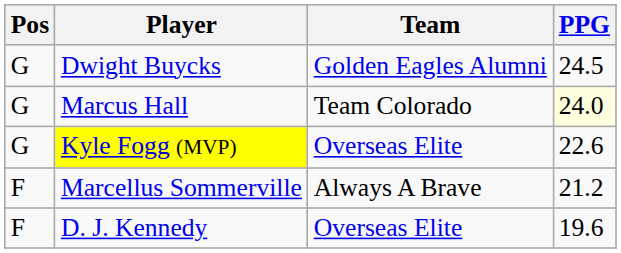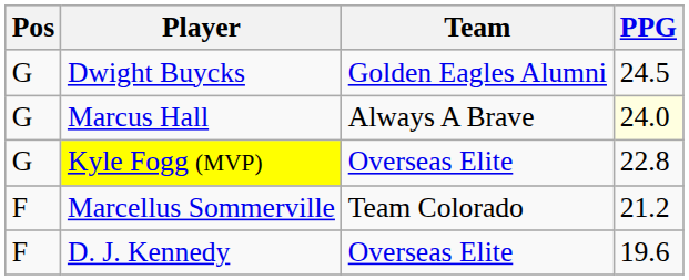 <table class="wikitable">
 <tr>
 <th>Pos</th>
 <th>Player</th>
 <th>Team</th>
 <th><a href='#'>PPG</a></th>
 </tr>
 <tr>
 <td>G</td>
 <td><a href='#'>Dwight Buycks</a></td>
 <td><a href='#'>Golden Eagles Alumni</a></td>
 <td>24.5</td>
 </tr>
 <tr>
 <td>G</td>
 <td><a href='#'>Marcus Hall</a></td>
-<td>Team Colorado</td>
+<td>Always A Brave</td>
 <td style="background: lightyellow;">24.0</td>
 </tr>
 <tr>
 <td>G</td>
 <td bgcolor=yellow><a href='#'>Kyle Fogg</a> <small>(MVP)</small></td>
 <td><a href='#'>Overseas Elite</a></td>
-<td>22.6</td>
+<td>22.8</td>
 </tr>
 <tr>
 <td>F</td>
 <td><a href='#'>Marcellus Sommerville</a></td>
-<td>Always A Brave</td>
+<td>Team Colorado</td>
 <td>21.2</td>
 </tr>
 <tr>
 <td>F</td>
 <td><a href='#'>D. J. Kennedy</a></td>
 <td><a href='#'>Overseas Elite</a></td>
 <td>19.6</td>
 </tr>
 </table>
